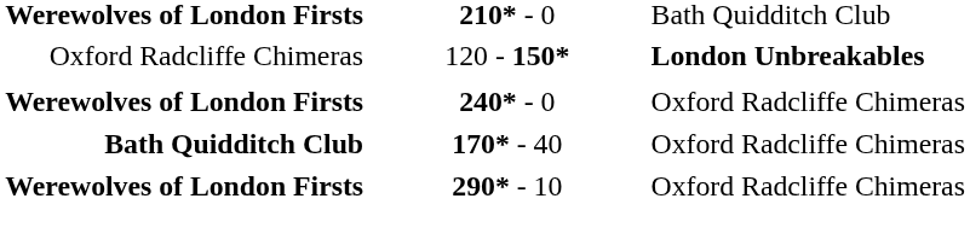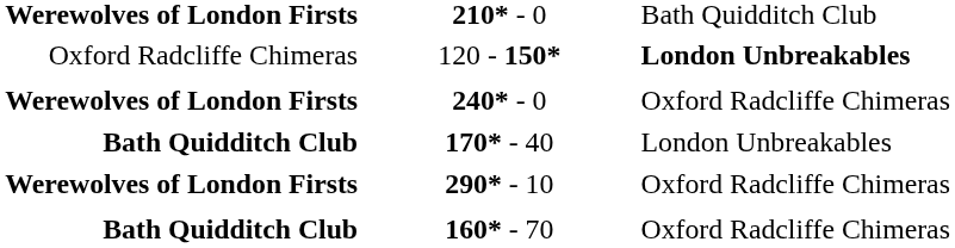 <table width="100%" cellspacing="1">
 <tr style="font-size:90%">
 <td align="right"><strong>Werewolves of London Firsts</strong></td>
 <td align="center"><strong>210*</strong> - 0</td>
 <td>Bath Quidditch Club</td>
 </tr>
 <tr>
 </tr>
 <tr style="font-size:90%">
 <td align="right">Oxford Radcliffe Chimeras</td>
 <td align="center">120 - <strong>150*</strong></td>
 <td><strong>London Unbreakables</strong></td>
 </tr>
 <tr>
 <td></td>
 <td></td>
 </tr>
 <tr style="font-size:90%">
 <td align="right"><strong>Werewolves of London Firsts</strong></td>
 <td align="center"><strong>240*</strong> - 0</td>
 <td>Oxford Radcliffe Chimeras</td>
 </tr>
 <tr>
 </tr>
 <tr style="font-size:90%">
 <td align="right"><strong>Bath Quidditch Club</strong></td>
 <td align="center"><strong>170*</strong> - 40</td>
-<td>Oxford Radcliffe Chimeras</td>
+<td>London Unbreakables</td>
 </tr>
 <tr>
 </tr>
 <tr style="font-size:90%">
 <td align="right"><strong>Werewolves of London Firsts</strong></td>
 <td align="center"><strong>290*</strong> - 10</td>
 <td>Oxford Radcliffe Chimeras</td>
 </tr>
 <tr>
 <td></td>
 </tr>
+<tr style="font-size:90%">
+<td align="right"><strong>Bath Quidditch Club</strong></td>
+<td align="center"><strong>160*</strong> - 70</td>
+<td>Oxford Radcliffe Chimeras</td>
+</tr>
 </table>
